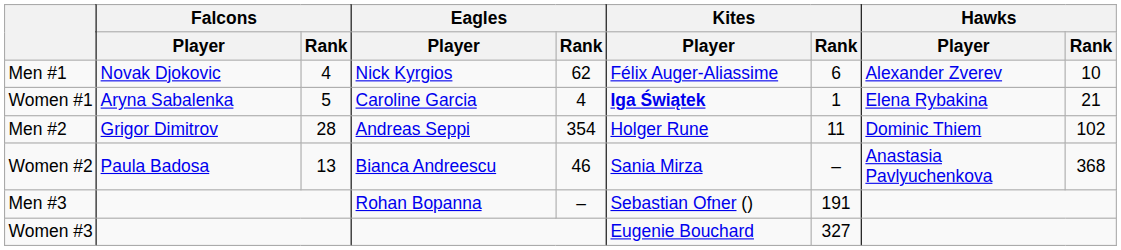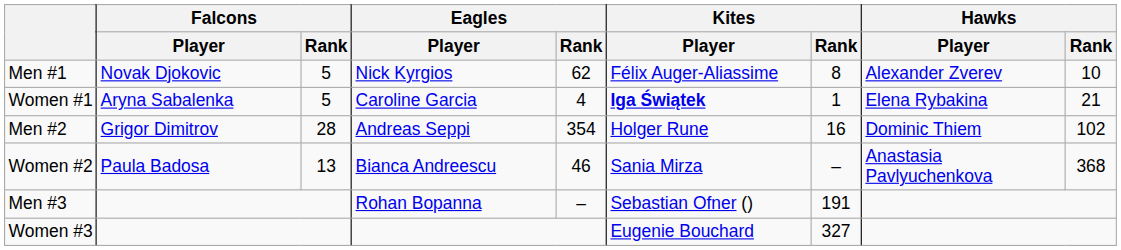 <table class="wikitable nowrap">
 <tr>
 <th rowspan=2 style="border-right: 1pt black solid"></th>
 <th colspan=2 style="border-right: 1pt black solid">Falcons</th>
 <th colspan=2 style="border-right: 1pt black solid">Eagles</th>
 <th colspan=2 style="border-right: 1pt black solid">Kites</th>
 <th colspan=2>Hawks</th>
 </tr>
 <tr>
 <th width=180>Player</th>
 <th style="border-right: 1pt black solid">Rank</th>
 <th width=180>Player</th>
 <th style="border-right: 1pt black solid">Rank</th>
 <th width=180>Player</th>
 <th style="border-right: 1pt black solid">Rank</th>
 <th width=180>Player</th>
 <th>Rank</th>
 </tr>
 <tr>
 <td style="border-right: 1pt black solid">Men #1</td>
 <td> <a href='#'>Novak Djokovic</a></td>
-<td align=center style="border-right: 1pt black solid">4</td>
+<td align=center style="border-right: 1pt black solid">5</td>
 <td> <a href='#'>Nick Kyrgios</a></td>
 <td align=center style="border-right: 1pt black solid">62</td>
 <td> <a href='#'>Félix Auger-Aliassime</a></td>
-<td align=center style="border-right: 1pt black solid">6</td>
+<td align=center style="border-right: 1pt black solid">8</td>
 <td> <a href='#'>Alexander Zverev</a></td>
 <td align=center>10</td>
 </tr>
 <tr>
 <td style="border-right: 1pt black solid">Women #1</td>
 <td> <a href='#'>Aryna Sabalenka</a></td>
 <td align=center style="border-right: 1pt black solid">5</td>
 <td> <a href='#'>Caroline Garcia</a></td>
 <td align=center style="border-right: 1pt black solid">4</td>
 <td><strong> <a href='#'>Iga Świątek</a></strong></td>
 <td align=center style="border-right: 1pt black solid">1</td>
 <td> <a href='#'>Elena Rybakina</a></td>
 <td align=center>21</td>
 </tr>
 <tr>
 <td style="border-right: 1pt black solid">Men #2</td>
 <td> <a href='#'>Grigor Dimitrov</a></td>
 <td align=center style="border-right: 1pt black solid">28</td>
 <td> <a href='#'>Andreas Seppi</a></td>
 <td align=center style="border-right: 1pt black solid">354</td>
 <td> <a href='#'>Holger Rune</a></td>
-<td align=center style="border-right: 1pt black solid">11</td>
+<td align=center style="border-right: 1pt black solid">16</td>
 <td> <a href='#'>Dominic Thiem</a></td>
 <td align=center>102</td>
 </tr>
 <tr>
 <td style="border-right: 1pt black solid">Women #2</td>
 <td> <a href='#'>Paula Badosa</a></td>
 <td align=center style="border-right: 1pt black solid">13</td>
 <td> <a href='#'>Bianca Andreescu</a></td>
 <td align=center style="border-right: 1pt black solid">46</td>
 <td> <a href='#'>Sania Mirza</a></td>
 <td align=center style="border-right: 1pt black solid">–</td>
 <td> <a href='#'>Anastasia Pavlyuchenkova</a></td>
 <td align="center">368</td>
 </tr>
 <tr>
 <td style="border-right: 1pt black solid">Men #3</td>
 <td colspan=2 style="border-right: 1pt black solid"></td>
 <td> <a href='#'>Rohan Bopanna</a></td>
 <td align=center style="border-right: 1pt black solid">–</td>
 <td> <a href='#'>Sebastian Ofner</a> ()</td>
 <td align=center style="border-right: 1pt black solid">191</td>
 <td colspan=2></td>
 </tr>
 <tr>
 <td style="border-right: 1pt black solid">Women #3</td>
 <td colspan=2 style="border-right: 1pt black solid"></td>
 <td colspan=2 style="border-right: 1pt black solid"></td>
 <td> <a href='#'>Eugenie Bouchard</a></td>
 <td align=center style="border-right: 1pt black solid">327</td>
 <td colspan=2></td>
 </tr>
 </table>
